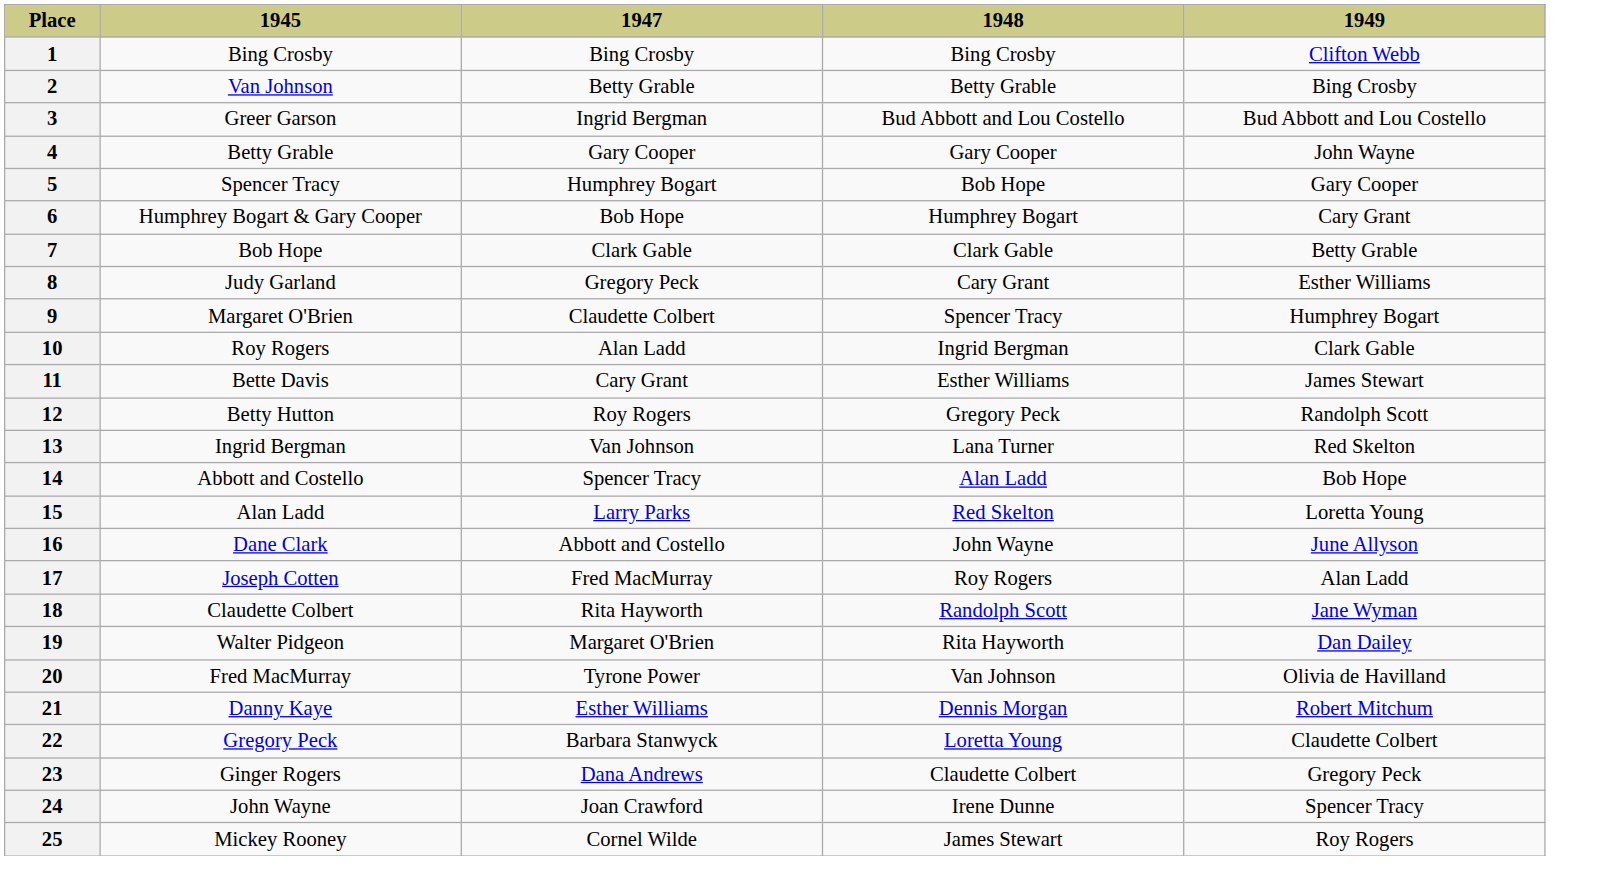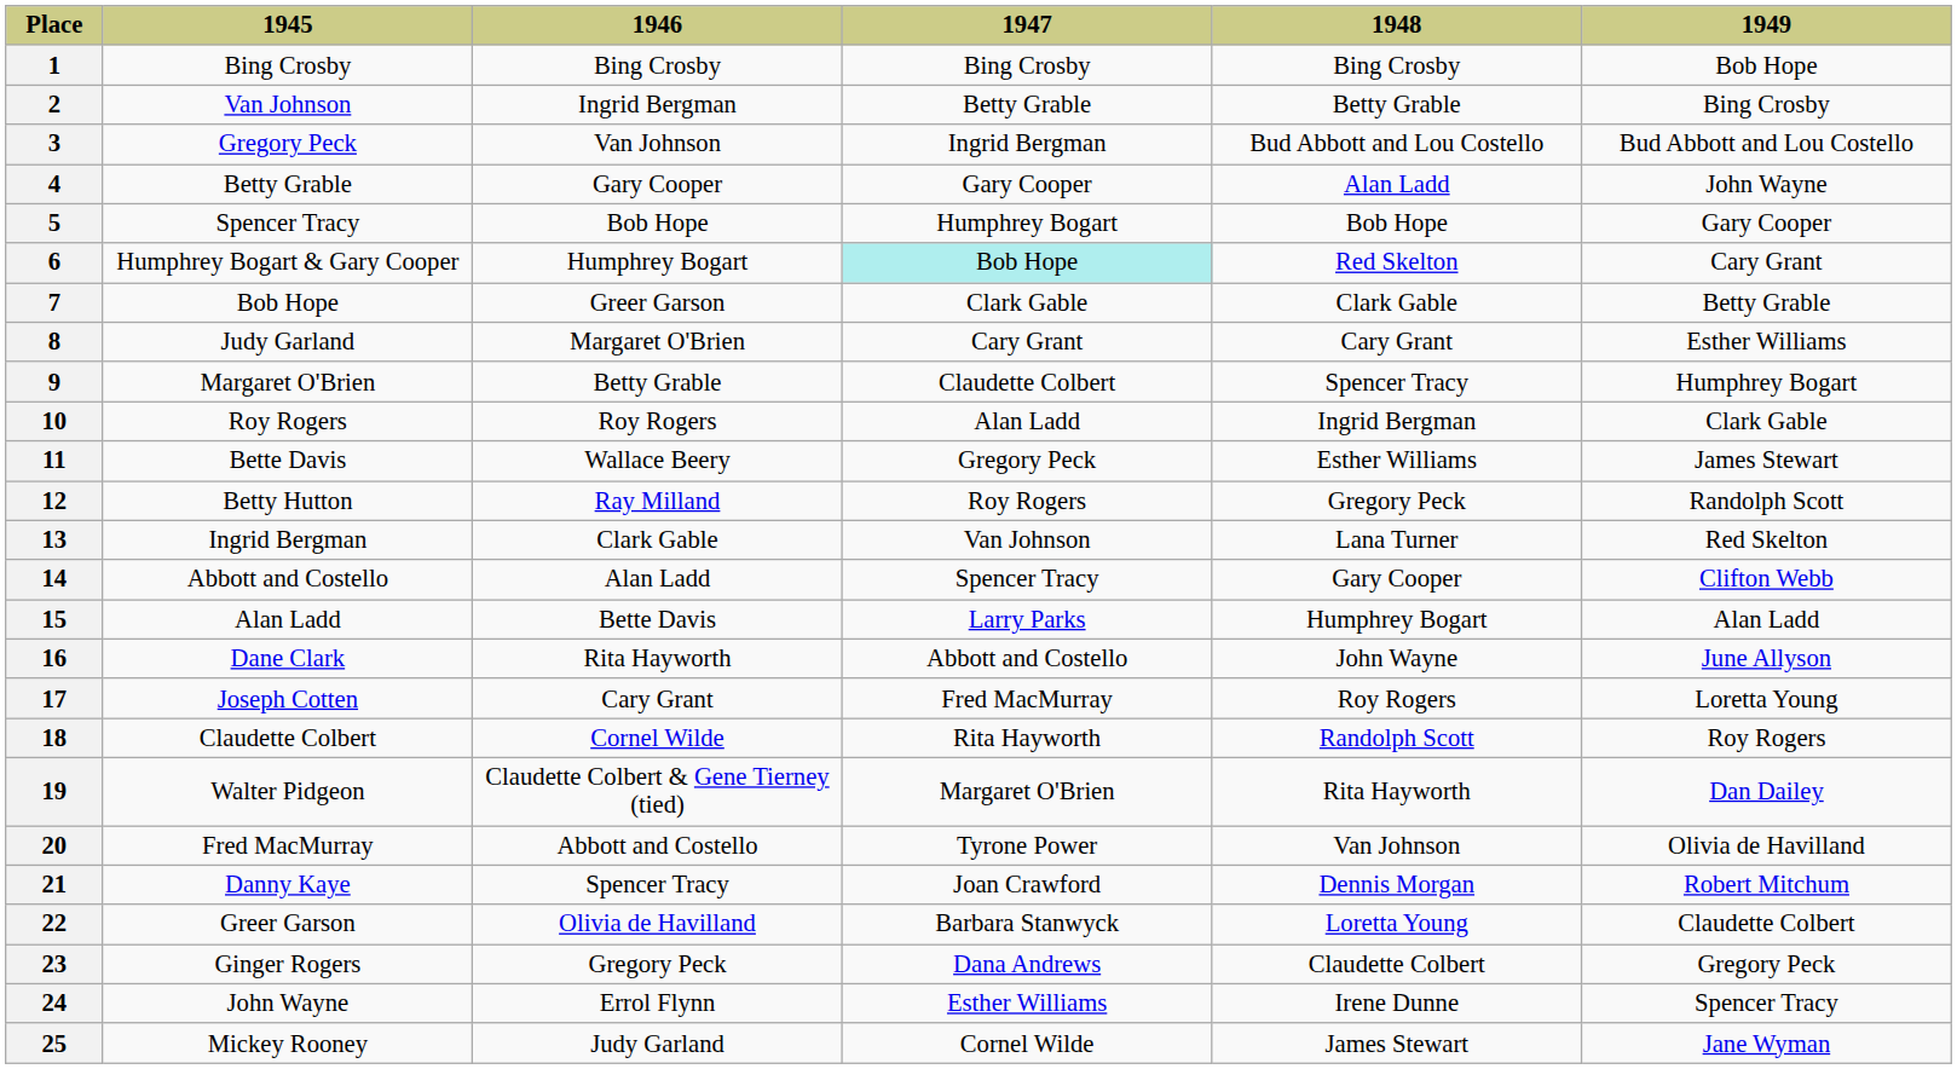 <table class="wikitable" style="text-align:center">
 <tr>
 <th scope="col" style="background:#CC8" width="5%">Place</th>
 <th scope="col" style="background:#CC8" width="19%">1945</th>
+<th scope="col" style="background:#CC8" width="19%">1946</th>
 <th scope="col" style="background:#CC8" width="19%">1947</th>
 <th scope="col" style="background:#CC8" width="19%">1948</th>
 <th scope="col" style="background:#CC8" width="19%">1949</th>
 </tr>
 <tr>
 <th scope="row">1</th>
 <td>Bing Crosby</td>
 <td>Bing Crosby</td>
 <td>Bing Crosby</td>
-<td><a href='#'>Clifton Webb</a></td>
+<td>Bing Crosby</td>
+<td>Bob Hope</td>
 </tr>
 <tr>
 <th scope="row">2</th>
 <td><a href='#'>Van Johnson</a></td>
+<td>Ingrid Bergman</td>
 <td>Betty Grable</td>
 <td>Betty Grable</td>
 <td>Bing Crosby</td>
 </tr>
 <tr>
 <th scope="row">3</th>
-<td>Greer Garson</td>
+<td><a href='#'>Gregory Peck</a></td>
+<td>Van Johnson</td>
 <td>Ingrid Bergman</td>
 <td>Bud Abbott and Lou Costello</td>
 <td>Bud Abbott and Lou Costello</td>
 </tr>
 <tr>
 <th scope="row">4</th>
 <td>Betty Grable</td>
 <td>Gary Cooper</td>
 <td>Gary Cooper</td>
+<td><a href='#'>Alan Ladd</a></td>
 <td>John Wayne</td>
 </tr>
 <tr>
 <th scope="row">5</th>
 <td>Spencer Tracy</td>
+<td>Bob Hope</td>
 <td>Humphrey Bogart</td>
 <td>Bob Hope</td>
 <td>Gary Cooper</td>
 </tr>
 <tr>
 <th scope="row">6</th>
 <td>Humphrey Bogart & Gary Cooper</td>
-<td>Bob Hope</td>
 <td>Humphrey Bogart</td>
+<td style="background: paleturquoise;">Bob Hope</td>
+<td><a href='#'>Red Skelton</a></td>
 <td>Cary Grant</td>
 </tr>
 <tr>
 <th scope="row">7</th>
 <td>Bob Hope</td>
+<td>Greer Garson</td>
 <td>Clark Gable</td>
 <td>Clark Gable</td>
 <td>Betty Grable</td>
 </tr>
 <tr>
 <th scope="row">8</th>
 <td>Judy Garland</td>
-<td>Gregory Peck</td>
+<td>Margaret O'Brien</td>
+<td>Cary Grant</td>
 <td>Cary Grant</td>
 <td>Esther Williams</td>
 </tr>
 <tr>
 <th scope="row">9</th>
 <td>Margaret O'Brien</td>
+<td>Betty Grable</td>
 <td>Claudette Colbert</td>
 <td>Spencer Tracy</td>
 <td>Humphrey Bogart</td>
 </tr>
 <tr>
 <th scope="row">10</th>
+<td>Roy Rogers</td>
 <td>Roy Rogers</td>
 <td>Alan Ladd</td>
 <td>Ingrid Bergman</td>
 <td>Clark Gable</td>
 </tr>
 <tr>
 <th scope="row">11</th>
 <td>Bette Davis</td>
-<td>Cary Grant</td>
+<td>Wallace Beery</td>
+<td>Gregory Peck</td>
 <td>Esther Williams</td>
 <td>James Stewart</td>
 </tr>
 <tr>
 <th scope="row">12</th>
 <td>Betty Hutton</td>
+<td><a href='#'>Ray Milland</a></td>
 <td>Roy Rogers</td>
 <td>Gregory Peck</td>
 <td>Randolph Scott</td>
 </tr>
 <tr>
 <th scope="row">13</th>
 <td>Ingrid Bergman</td>
+<td>Clark Gable</td>
 <td>Van Johnson</td>
 <td>Lana Turner</td>
 <td>Red Skelton</td>
 </tr>
 <tr>
 <th scope="row">14</th>
 <td>Abbott and Costello</td>
+<td>Alan Ladd</td>
 <td>Spencer Tracy</td>
-<td><a href='#'>Alan Ladd</a></td>
-<td>Bob Hope</td>
+<td>Gary Cooper</td>
+<td><a href='#'>Clifton Webb</a></td>
 </tr>
 <tr>
 <th scope="row">15</th>
 <td>Alan Ladd</td>
+<td>Bette Davis</td>
 <td><a href='#'>Larry Parks</a></td>
-<td><a href='#'>Red Skelton</a></td>
-<td>Loretta Young</td>
+<td>Humphrey Bogart</td>
+<td>Alan Ladd</td>
 </tr>
 <tr>
 <th scope="row">16</th>
 <td><a href='#'>Dane Clark</a></td>
+<td>Rita Hayworth</td>
 <td>Abbott and Costello</td>
 <td>John Wayne</td>
 <td><a href='#'>June Allyson</a></td>
 </tr>
 <tr>
 <th scope="row">17</th>
 <td><a href='#'>Joseph Cotten</a></td>
+<td>Cary Grant</td>
 <td>Fred MacMurray</td>
 <td>Roy Rogers</td>
-<td>Alan Ladd</td>
+<td>Loretta Young</td>
 </tr>
 <tr>
 <th scope="row">18</th>
 <td>Claudette Colbert</td>
+<td><a href='#'>Cornel Wilde</a></td>
 <td>Rita Hayworth</td>
 <td><a href='#'>Randolph Scott</a></td>
-<td><a href='#'>Jane Wyman</a></td>
+<td>Roy Rogers</td>
 </tr>
 <tr>
 <th scope="row">19</th>
 <td>Walter Pidgeon</td>
+<td>Claudette Colbert & <a href='#'>Gene Tierney</a> (tied)</td>
 <td>Margaret O'Brien</td>
 <td>Rita Hayworth</td>
 <td><a href='#'>Dan Dailey</a></td>
 </tr>
 <tr>
 <th scope="row">20</th>
 <td>Fred MacMurray</td>
+<td>Abbott and Costello</td>
 <td>Tyrone Power</td>
 <td>Van Johnson</td>
 <td>Olivia de Havilland</td>
 </tr>
 <tr>
 <th scope="row">21</th>
 <td><a href='#'>Danny Kaye</a></td>
-<td><a href='#'>Esther Williams</a></td>
+<td>Spencer Tracy</td>
+<td>Joan Crawford</td>
 <td><a href='#'>Dennis Morgan</a></td>
 <td><a href='#'>Robert Mitchum</a></td>
 </tr>
 <tr>
 <th scope="row">22</th>
-<td><a href='#'>Gregory Peck</a></td>
+<td>Greer Garson</td>
+<td><a href='#'>Olivia de Havilland</a></td>
 <td>Barbara Stanwyck</td>
 <td><a href='#'>Loretta Young</a></td>
 <td>Claudette Colbert</td>
 </tr>
 <tr>
 <th scope="row">23</th>
 <td>Ginger Rogers</td>
+<td>Gregory Peck</td>
 <td><a href='#'>Dana Andrews</a></td>
 <td>Claudette Colbert</td>
 <td>Gregory Peck</td>
 </tr>
 <tr>
 <th scope="row">24</th>
 <td>John Wayne</td>
-<td>Joan Crawford</td>
+<td>Errol Flynn</td>
+<td><a href='#'>Esther Williams</a></td>
 <td>Irene Dunne</td>
 <td>Spencer Tracy</td>
 </tr>
 <tr>
 <th scope="row">25</th>
 <td>Mickey Rooney</td>
+<td>Judy Garland</td>
 <td>Cornel Wilde</td>
 <td>James Stewart</td>
-<td>Roy Rogers</td>
+<td><a href='#'>Jane Wyman</a></td>
 </tr>
 </table>
